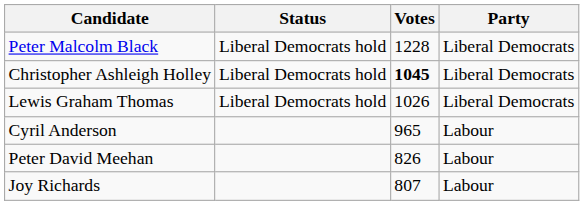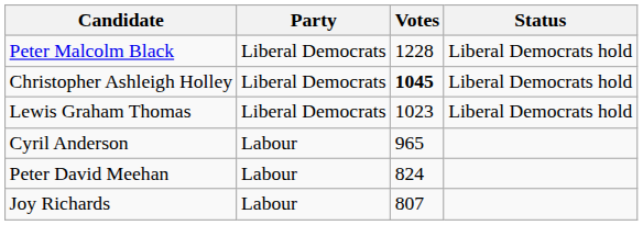 <table class="wikitable sortable">
 <tr>
 <th>Candidate</th>
+<th>Party</th>
+<th>Votes</th>
 <th>Status</th>
-<th>Votes</th>
-<th>Party</th>
 </tr>
 <tr>
 <td><a href='#'>Peter Malcolm Black</a></td>
+<td>Liberal Democrats</td>
+<td>1228</td>
 <td>Liberal Democrats hold</td>
-<td>1228</td>
-<td>Liberal Democrats</td>
 </tr>
 <tr>
 <td>Christopher Ashleigh Holley</td>
+<td>Liberal Democrats</td>
+<td><strong>1045</strong></td>
 <td>Liberal Democrats hold</td>
-<td><strong>1045</strong></td>
-<td>Liberal Democrats</td>
 </tr>
 <tr>
 <td>Lewis Graham Thomas</td>
+<td>Liberal Democrats</td>
+<td>1023</td>
 <td>Liberal Democrats hold</td>
-<td>1026</td>
-<td>Liberal Democrats</td>
 </tr>
 <tr>
 <td>Cyril Anderson</td>
+<td>Labour</td>
+<td>965</td>
 <td></td>
-<td>965</td>
-<td>Labour</td>
 </tr>
 <tr>
 <td>Peter David Meehan</td>
+<td>Labour</td>
+<td>824</td>
 <td></td>
-<td>826</td>
-<td>Labour</td>
 </tr>
 <tr>
 <td>Joy Richards</td>
+<td>Labour</td>
+<td>807</td>
 <td></td>
-<td>807</td>
-<td>Labour</td>
 </tr>
 </table>
